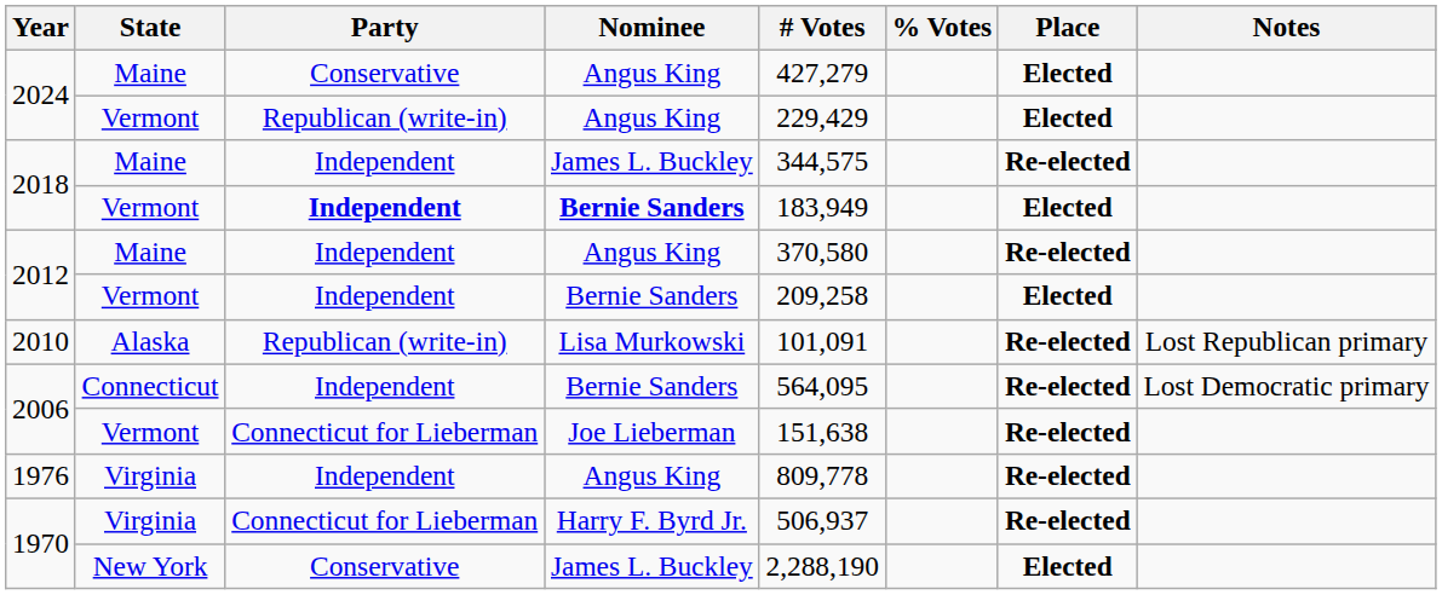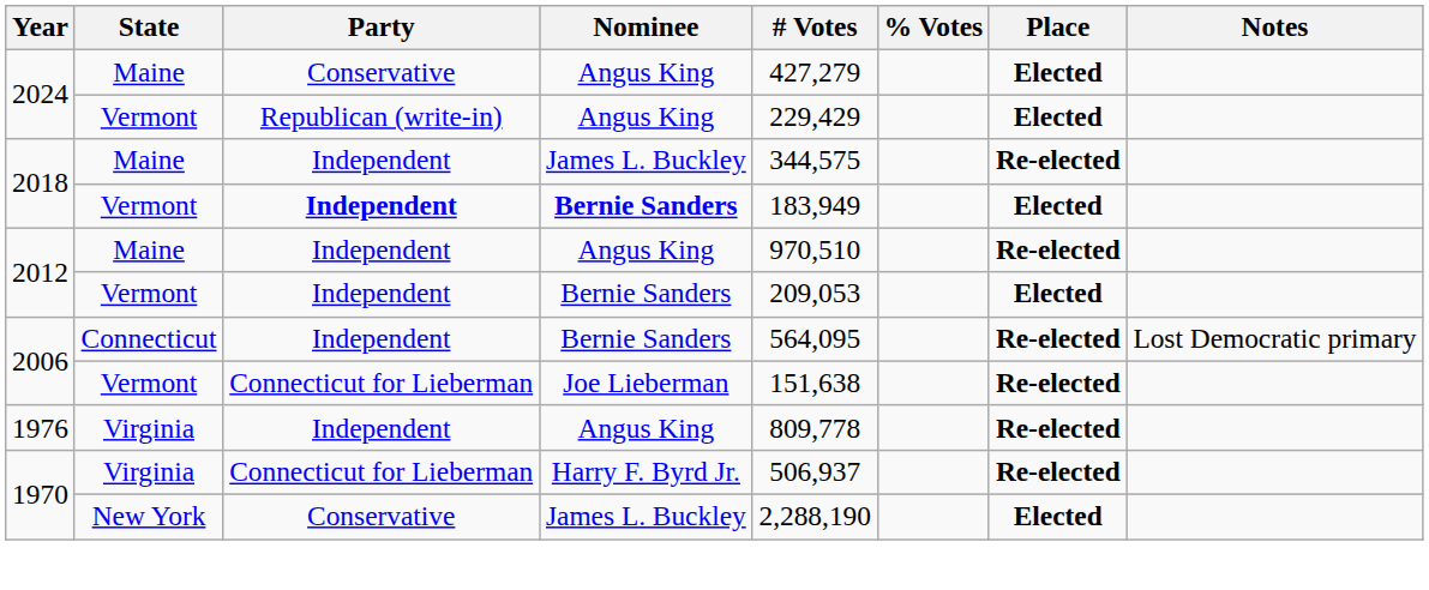 <table class="wikitable sortable" style="text-align:center;" style="width:1050px">
 <tr style="background:lightgrey;">
 <th>Year</th>
 <th>State</th>
 <th>Party</th>
 <th>Nominee</th>
 <th># Votes</th>
 <th>% Votes</th>
 <th>Place</th>
 <th>Notes</th>
 </tr>
 <tr>
 <td rowspan=2>2024</td>
 <td><a href='#'>Maine</a></td>
 <td><a href='#'>Conservative</a></td>
 <td><a href='#'>Angus King</a></td>
 <td>427,279</td>
 <td></td>
 <td><strong>Elected</strong></td>
 <td></td>
 </tr>
 <tr>
 <td><a href='#'>Vermont</a></td>
 <td><a href='#'>Republican (write-in)</a></td>
 <td><a href='#'>Angus King</a></td>
 <td>229,429</td>
 <td></td>
 <td><strong>Elected</strong></td>
 <td></td>
 </tr>
 <tr>
 <td rowspan=2>2018</td>
 <td><a href='#'>Maine</a></td>
 <td><a href='#'>Independent</a></td>
 <td><a href='#'>James L. Buckley</a></td>
 <td>344,575</td>
 <td></td>
 <td><strong>Re-elected</strong></td>
 <td></td>
 </tr>
 <tr>
 <td><a href='#'>Vermont</a></td>
 <td><strong><a href='#'>Independent</a></strong></td>
 <td><strong><a href='#'>Bernie Sanders</a></strong></td>
 <td>183,949</td>
 <td></td>
 <td><strong>Elected</strong></td>
 <td></td>
 </tr>
 <tr>
 <td rowspan=2>2012</td>
 <td><a href='#'>Maine</a></td>
 <td><a href='#'>Independent</a></td>
 <td><a href='#'>Angus King</a></td>
-<td>370,580</td>
+<td>970,510</td>
 <td></td>
 <td><strong>Re-elected</strong></td>
 <td></td>
 </tr>
 <tr>
 <td><a href='#'>Vermont</a></td>
 <td><a href='#'>Independent</a></td>
 <td><a href='#'>Bernie Sanders</a></td>
-<td>209,258</td>
+<td>209,053</td>
 <td></td>
 <td><strong>Elected</strong></td>
 <td></td>
-</tr>
-<tr>
-<td>2010</td>
-<td><a href='#'>Alaska</a></td>
-<td><a href='#'>Republican (write-in)</a></td>
-<td><a href='#'>Lisa Murkowski</a></td>
-<td>101,091</td>
-<td></td>
-<td><strong>Re-elected</strong></td>
-<td>Lost Republican primary</td>
 </tr>
 <tr>
 <td rowspan=2>2006</td>
 <td><a href='#'>Connecticut</a></td>
 <td><a href='#'>Independent</a></td>
 <td><a href='#'>Bernie Sanders</a></td>
 <td>564,095</td>
 <td></td>
 <td><strong>Re-elected</strong></td>
 <td>Lost Democratic primary</td>
 </tr>
 <tr>
 <td><a href='#'>Vermont</a></td>
 <td><a href='#'>Connecticut for Lieberman</a></td>
 <td><a href='#'>Joe Lieberman</a></td>
 <td>151,638</td>
 <td></td>
 <td><strong>Re-elected</strong></td>
 <td></td>
 </tr>
 <tr>
 <td>1976</td>
 <td><a href='#'>Virginia</a></td>
 <td><a href='#'>Independent</a></td>
 <td><a href='#'>Angus King</a></td>
 <td>809,778</td>
 <td></td>
 <td><strong>Re-elected</strong></td>
 <td></td>
 </tr>
 <tr>
 <td rowspan=2>1970</td>
 <td><a href='#'>Virginia</a></td>
 <td><a href='#'>Connecticut for Lieberman</a></td>
 <td><a href='#'>Harry F. Byrd Jr.</a></td>
 <td>506,937</td>
 <td></td>
 <td><strong>Re-elected</strong></td>
 <td></td>
 </tr>
 <tr>
 <td><a href='#'>New York</a></td>
 <td><a href='#'>Conservative</a></td>
 <td><a href='#'>James L. Buckley</a></td>
 <td>2,288,190</td>
 <td></td>
 <td><strong>Elected</strong></td>
 <td></td>
 </tr>
 </table>
